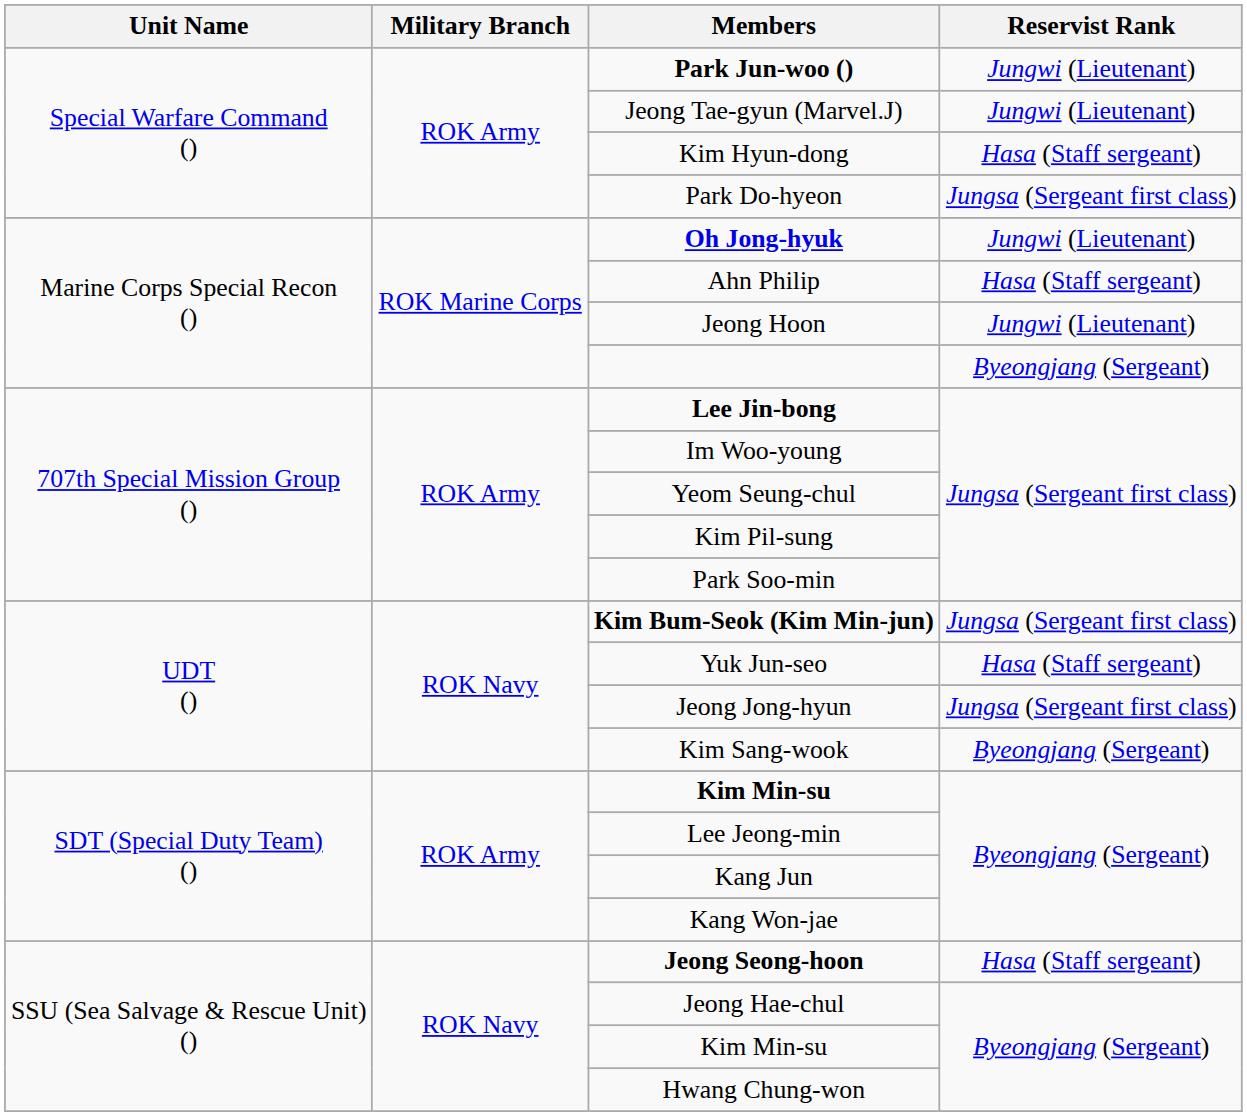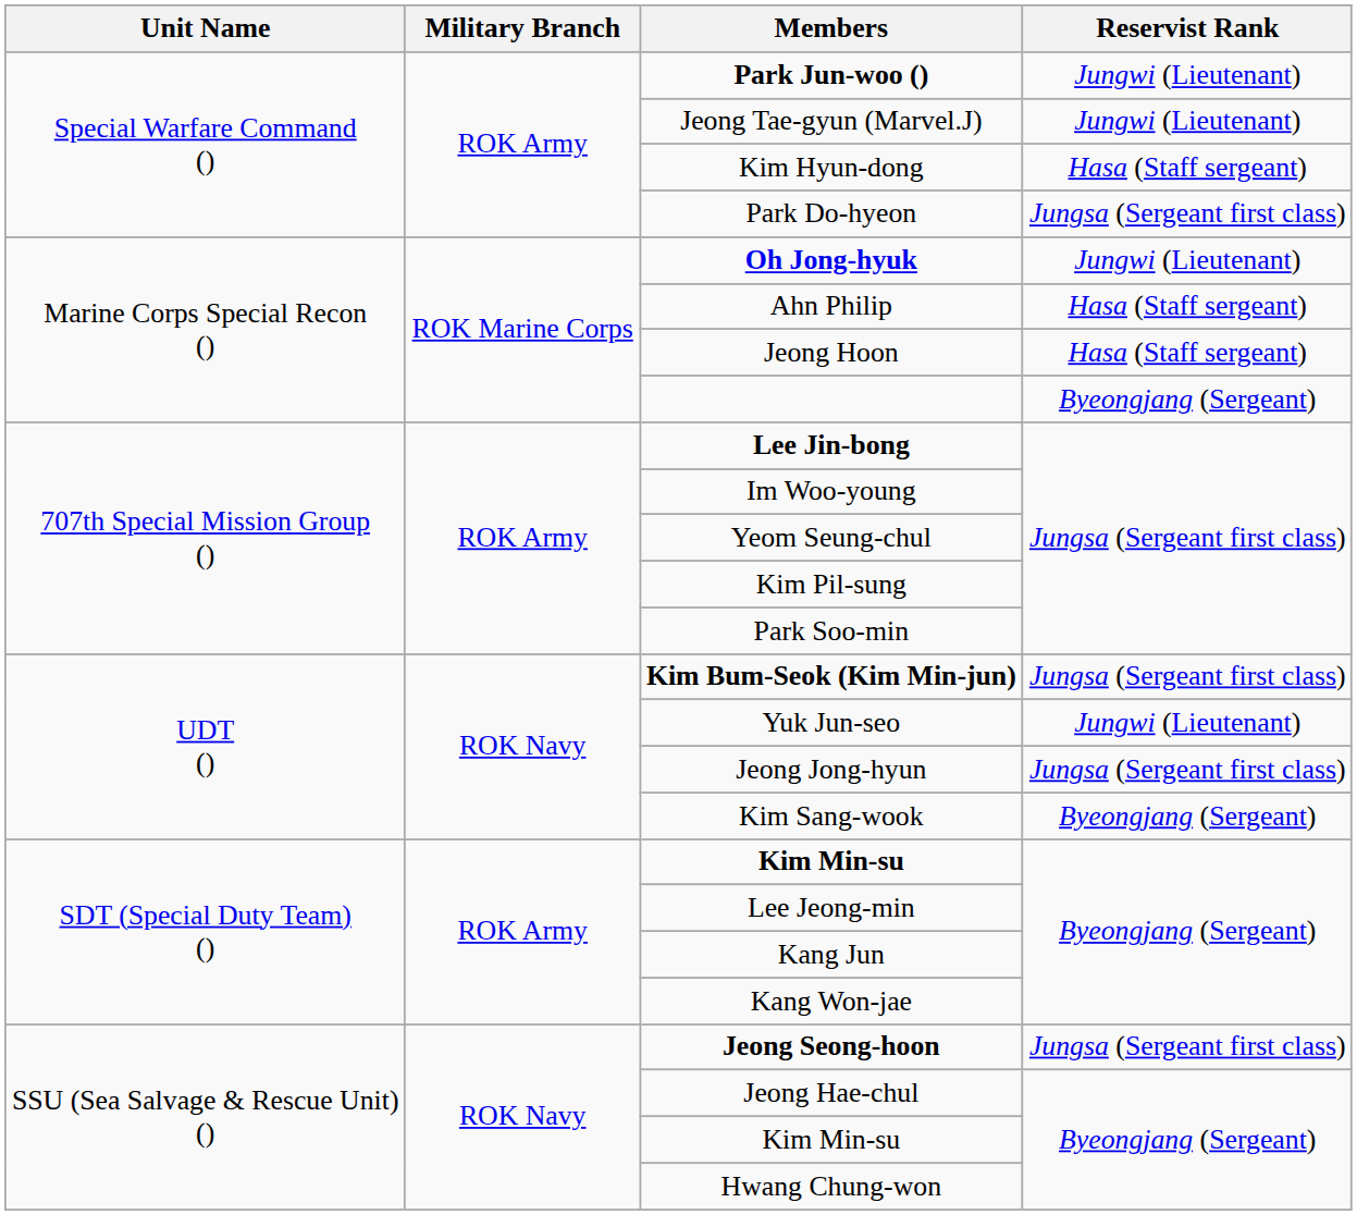 <table class="wikitable mw-collapsible mw-collapsed" style="font-size:90%; text-align:center;">
 <tr>
 <th>Unit Name</th>
 <th>Military Branch</th>
 <th>Members</th>
 <th>Reservist Rank</th>
 </tr>
 <tr>
 <td rowspan="4" style="max-width:15em"><a href='#'>Special Warfare Command</a><br>()</td>
 <td rowspan="4"><a href='#'>ROK Army</a></td>
 <td><strong>Park Jun-woo ()</strong></td>
 <td><em><a href='#'>Jungwi</a></em> (<a href='#'>Lieutenant</a>)</td>
 </tr>
 <tr>
 <td>Jeong Tae-gyun (Marvel.J)</td>
 <td><em><a href='#'>Jungwi</a></em> (<a href='#'>Lieutenant</a>)</td>
 </tr>
 <tr>
 <td>Kim Hyun-dong</td>
 <td><em><a href='#'>Hasa</a></em> (<a href='#'>Staff sergeant</a>)</td>
 </tr>
 <tr>
 <td>Park Do-hyeon</td>
 <td><em><a href='#'>Jungsa</a></em> (<a href='#'>Sergeant first class</a>)</td>
 </tr>
 <tr>
 <td rowspan="4">Marine Corps Special Recon<br>()</td>
 <td rowspan="4"><a href='#'>ROK Marine Corps</a></td>
 <td><strong><a href='#'>Oh Jong-hyuk</a></strong></td>
 <td><em><a href='#'>Jungwi</a></em> (<a href='#'>Lieutenant</a>)</td>
 </tr>
 <tr>
 <td>Ahn Philip</td>
 <td><em><a href='#'>Hasa</a></em> (<a href='#'>Staff sergeant</a>)</td>
 </tr>
 <tr>
 <td>Jeong Hoon</td>
-<td><em><a href='#'>Jungwi</a></em> (<a href='#'>Lieutenant</a>)</td>
+<td><em><a href='#'>Hasa</a></em> (<a href='#'>Staff sergeant</a>)</td>
 </tr>
 <tr>
 <td></td>
 <td><em><a href='#'>Byeongjang</a></em> (<a href='#'>Sergeant</a>)</td>
 </tr>
 <tr>
 <td rowspan="5"><a href='#'>707th Special Mission Group</a><br>()</td>
 <td rowspan="5"><a href='#'>ROK Army</a></td>
 <td><strong>Lee Jin-bong</strong></td>
 <td rowspan="5"><em><a href='#'>Jungsa</a></em> (<a href='#'>Sergeant first class</a>)</td>
 </tr>
 <tr>
 <td>Im Woo-young</td>
 </tr>
 <tr>
 <td>Yeom Seung-chul</td>
 </tr>
 <tr>
 <td>Kim Pil-sung</td>
 </tr>
 <tr>
 <td>Park Soo-min</td>
 </tr>
 <tr>
 <td rowspan="4"><a href='#'>UDT</a><br>()</td>
 <td rowspan="4"><a href='#'>ROK Navy</a></td>
 <td><strong>Kim Bum-Seok (Kim Min-jun)</strong></td>
 <td><em><a href='#'>Jungsa</a></em> (<a href='#'>Sergeant first class</a>)</td>
 </tr>
 <tr>
 <td>Yuk Jun-seo</td>
-<td><em><a href='#'>Hasa</a></em> (<a href='#'>Staff sergeant</a>)</td>
+<td><em><a href='#'>Jungwi</a></em> (<a href='#'>Lieutenant</a>)</td>
 </tr>
 <tr>
 <td>Jeong Jong-hyun</td>
 <td><em><a href='#'>Jungsa</a></em> (<a href='#'>Sergeant first class</a>)</td>
 </tr>
 <tr>
 <td>Kim Sang-wook</td>
 <td><em><a href='#'>Byeongjang</a></em> (<a href='#'>Sergeant</a>)</td>
 </tr>
 <tr>
 <td rowspan="4"><a href='#'>SDT (Special Duty Team)</a><br>()</td>
 <td rowspan="4"><a href='#'>ROK Army</a></td>
 <td><strong>Kim Min-su</strong></td>
 <td rowspan="4"><em><a href='#'>Byeongjang</a></em> (<a href='#'>Sergeant</a>)</td>
 </tr>
 <tr>
 <td>Lee Jeong-min</td>
 </tr>
 <tr>
 <td>Kang Jun</td>
 </tr>
 <tr>
 <td>Kang Won-jae</td>
 </tr>
 <tr>
 <td rowspan="4">SSU (Sea Salvage & Rescue Unit)<br>()</td>
 <td rowspan="4"><a href='#'>ROK Navy</a></td>
 <td><strong>Jeong Seong-hoon</strong></td>
-<td><em><a href='#'>Hasa</a></em> (<a href='#'>Staff sergeant</a>)</td>
+<td><em><a href='#'>Jungsa</a></em> (<a href='#'>Sergeant first class</a>)</td>
 </tr>
 <tr>
 <td>Jeong Hae-chul</td>
 <td rowspan="3"><em><a href='#'>Byeongjang</a></em> (<a href='#'>Sergeant</a>)</td>
 </tr>
 <tr>
 <td>Kim Min-su</td>
 </tr>
 <tr>
 <td>Hwang Chung-won</td>
 </tr>
 </table>
